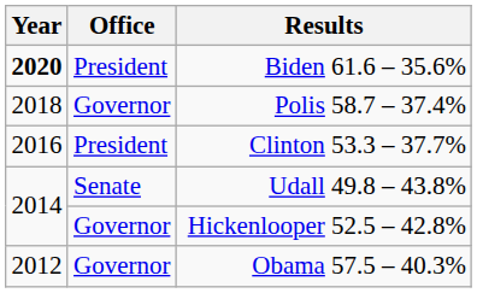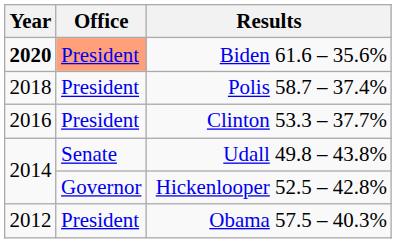 <table class=wikitable>
 <tr>
 <th width="30">Year</th>
 <th width="60">Office</th>
 <th width="180">Results</th>
 </tr>
 <tr>
 <td><strong>2020</strong></td>
-<td><a href='#'>President</a></td>
+<td style="background: lightsalmon;"><a href='#'>President</a></td>
 <td align="right" ><a href='#'>Biden</a> 61.6 – 35.6%</td>
 </tr>
 <tr>
 <td>2018</td>
-<td><a href='#'>Governor</a></td>
+<td><a href='#'>President</a></td>
 <td align="right" ><a href='#'>Polis</a> 58.7 – 37.4%</td>
 </tr>
 <tr>
 <td>2016</td>
 <td><a href='#'>President</a></td>
 <td align="right" ><a href='#'>Clinton</a> 53.3 – 37.7%</td>
 </tr>
 <tr>
 <td rowspan="2">2014</td>
 <td><a href='#'>Senate</a></td>
 <td align="right" ><a href='#'>Udall</a> 49.8 – 43.8%</td>
 </tr>
 <tr>
 <td><a href='#'>Governor</a></td>
 <td align="right" ><a href='#'>Hickenlooper</a> 52.5 – 42.8%</td>
 </tr>
 <tr>
 <td>2012</td>
-<td><a href='#'>Governor</a></td>
+<td><a href='#'>President</a></td>
 <td align="right" ><a href='#'>Obama</a> 57.5 – 40.3%</td>
 </tr>
 </table>
